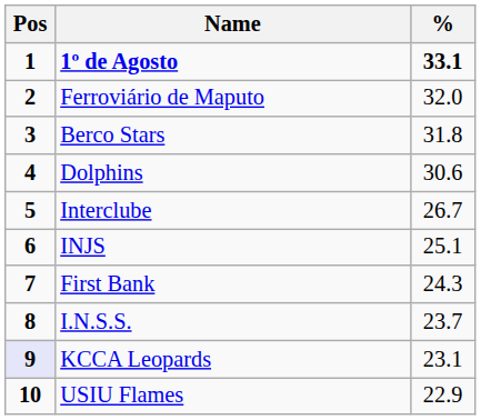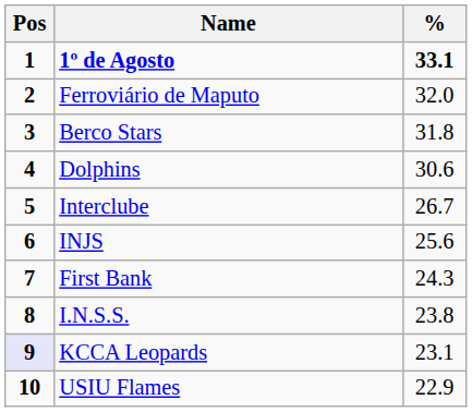 <table class="wikitable" style="text-align:center; font-size:90%;">
 <tr>
 <th width=25px>Pos</th>
 <th width=220px>Name</th>
 <th width=35px>%</th>
 </tr>
 <tr>
 <td><strong>1</strong></td>
 <td align=left> <strong><a href='#'>1º de Agosto</a></strong></td>
 <td align=center><strong>33.1</strong></td>
 </tr>
 <tr>
 <td><strong>2</strong></td>
 <td align=left> <a href='#'>Ferroviário de Maputo</a></td>
 <td align=center>32.0</td>
 </tr>
 <tr>
 <td><strong>3</strong></td>
 <td align=left> <a href='#'>Berco Stars</a></td>
 <td align=center>31.8</td>
 </tr>
 <tr>
 <td><strong>4</strong></td>
 <td align=left> <a href='#'>Dolphins</a></td>
 <td>30.6</td>
 </tr>
 <tr>
 <td><strong>5</strong></td>
 <td align=left> <a href='#'>Interclube</a></td>
 <td align=center>26.7</td>
 </tr>
 <tr>
 <td><strong>6</strong></td>
 <td align=left> <a href='#'>INJS</a></td>
-<td align=center>25.1</td>
+<td align=center>25.6</td>
 </tr>
 <tr>
 <td><strong>7</strong></td>
 <td align=left> <a href='#'>First Bank</a></td>
 <td align=center>24.3</td>
 </tr>
 <tr>
 <td><strong>8</strong></td>
 <td align=left> <a href='#'>I.N.S.S.</a></td>
-<td align=center>23.7</td>
+<td align=center>23.8</td>
 </tr>
 <tr>
 <td style="background: lavender;"><strong>9</strong></td>
 <td align=left> <a href='#'>KCCA Leopards</a></td>
 <td align=center>23.1</td>
 </tr>
 <tr>
 <td><strong>10</strong></td>
 <td align=left> <a href='#'>USIU Flames</a></td>
 <td align=center>22.9</td>
 </tr>
 </table>
